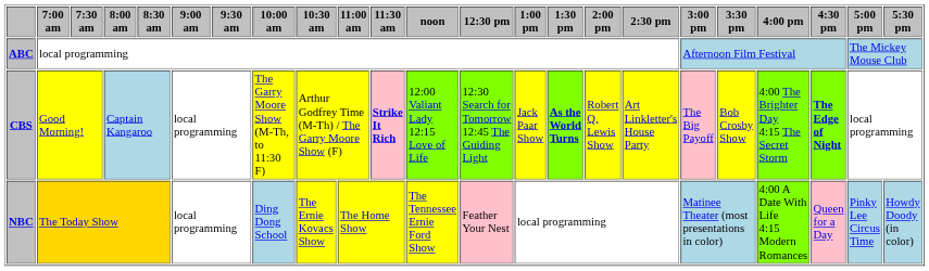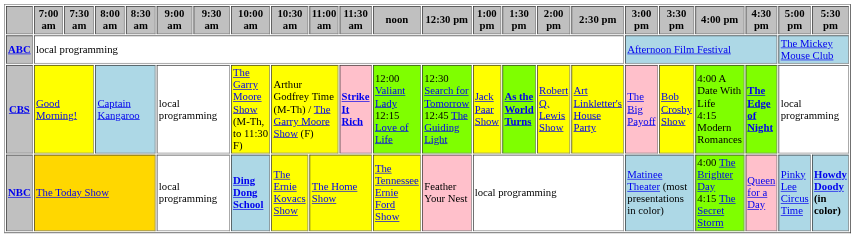 <table border="1" cellpadding="2">
 <tr>
 <th bgcolor="#C0C0C0"> </th>
 <th width="13%" bgcolor="#C0C0C0">7:00 am</th>
 <th width="14%" bgcolor="#C0C0C0">7:30 am</th>
 <th width="13%" bgcolor="#C0C0C0">8:00 am</th>
 <th width="14%" bgcolor="#C0C0C0">8:30 am</th>
 <th width="13%" bgcolor="#C0C0C0">9:00 am</th>
 <th width="14%" bgcolor="#C0C0C0">9:30 am</th>
 <th width="13%" bgcolor="#C0C0C0">10:00 am</th>
 <th width="14%" bgcolor="#C0C0C0">10:30 am</th>
 <th width="13%" bgcolor="#C0C0C0">11:00 am</th>
 <th width="14%" bgcolor="#C0C0C0">11:30 am</th>
 <th width="13%" bgcolor="#C0C0C0">noon</th>
 <th width="14%" bgcolor="#C0C0C0">12:30 pm</th>
 <th width="13%" bgcolor="#C0C0C0">1:00 pm</th>
 <th width="14%" bgcolor="#C0C0C0">1:30 pm</th>
 <th width="13%" bgcolor="#C0C0C0">2:00 pm</th>
 <th width="14%" bgcolor="#C0C0C0">2:30 pm</th>
 <th width="13%" bgcolor="#C0C0C0">3:00 pm</th>
 <th width="14%" bgcolor="#C0C0C0">3:30 pm</th>
 <th width="13%" bgcolor="#C0C0C0">4:00 pm</th>
 <th width="14%" bgcolor="#C0C0C0">4:30 pm</th>
 <th width="13%" bgcolor="#C0C0C0">5:00 pm</th>
 <th width="14%" bgcolor="#C0C0C0">5:30 pm</th>
 </tr>
 <tr>
 <th bgcolor="#C0C0C0"><a href='#'>ABC</a></th>
 <td bgcolor="white" colspan="16">local programming</td>
 <td bgcolor="lightblue" colspan="4"><a href='#'>Afternoon Film Festival</a></td>
 <td bgcolor="lightblue" colspan="2"><a href='#'>The Mickey Mouse Club</a></td>
 </tr>
 <tr>
 <th bgcolor="#C0C0C0"><a href='#'>CBS</a></th>
 <td bgcolor="yellow" colspan="2"><a href='#'>Good Morning!</a></td>
 <td bgcolor="lightblue" colspan="2"><a href='#'>Captain Kangaroo</a></td>
 <td bgcolor="white" colspan="2">local programming</td>
 <td bgcolor="yellow"><a href='#'>The Garry Moore Show</a> (M-Th, to 11:30 F)</td>
 <td bgcolor="yellow" colspan="2">Arthur Godfrey Time (M-Th) / <a href='#'>The Garry Moore Show</a> (F)</td>
 <td bgcolor="pink"><strong><a href='#'>Strike It Rich</a></strong></td>
 <td bgcolor="chartreuse">12:00 <a href='#'>Valiant Lady</a><br>12:15 <a href='#'>Love of Life</a></td>
 <td bgcolor="chartreuse">12:30 <a href='#'>Search for Tomorrow</a><br>12:45 <a href='#'>The Guiding Light</a></td>
 <td bgcolor="yellow"><a href='#'>Jack Paar Show</a></td>
 <td bgcolor="chartreuse"><strong><a href='#'>As the World Turns</a></strong></td>
 <td bgcolor="yellow"><a href='#'>Robert Q. Lewis Show</a></td>
 <td bgcolor="yellow"><a href='#'>Art Linkletter's House Party</a></td>
 <td bgcolor="pink"><a href='#'>The Big Payoff</a></td>
 <td bgcolor="yellow"><a href='#'>Bob Crosby Show</a></td>
-<td bgcolor="chartreuse">4:00 <a href='#'>The Brighter Day</a><br>4:15 <a href='#'>The Secret Storm</a></td>
+<td bgcolor="chartreuse">4:00 A Date With Life<br>4:15 Modern Romances</td>
 <td bgcolor="chartreuse"><strong><a href='#'>The Edge of Night</a></strong></td>
 <td bgcolor="white" colspan="2">local programming</td>
 </tr>
 <tr>
 <th bgcolor="#C0C0C0"><a href='#'>NBC</a></th>
 <td bgcolor="gold" colspan="4"><a href='#'>The Today Show</a></td>
 <td bgcolor="white" colspan="2">local programming</td>
-<td bgcolor="lightblue"><a href='#'>Ding Dong School</a></td>
+<td bgcolor="lightblue"><strong><a href='#'>Ding Dong School</a></strong></td>
 <td bgcolor="yellow"><a href='#'>The Ernie Kovacs Show</a></td>
 <td colspan="2" bgcolor="yellow"><a href='#'>The Home Show</a></td>
 <td bgcolor="yellow"><a href='#'>The Tennessee Ernie Ford Show</a></td>
 <td bgcolor="pink">Feather Your Nest</td>
 <td bgcolor="white" colspan="4">local programming</td>
 <td bgcolor="lightblue" colspan="2"><a href='#'>Matinee Theater</a> (most presentations in color)</td>
-<td bgcolor="chartreuse">4:00 A Date With Life<br>4:15 Modern Romances</td>
+<td bgcolor="chartreuse">4:00 <a href='#'>The Brighter Day</a><br>4:15 <a href='#'>The Secret Storm</a></td>
 <td bgcolor="pink"><a href='#'>Queen for a Day</a></td>
 <td bgcolor="lightblue"><a href='#'>Pinky Lee Circus Time</a></td>
-<td bgcolor="lightblue"><a href='#'>Howdy Doody</a> (in color)</td>
+<td bgcolor="lightblue"><strong><a href='#'>Howdy Doody</a> (in color)</strong></td>
 </tr>
 </table>
